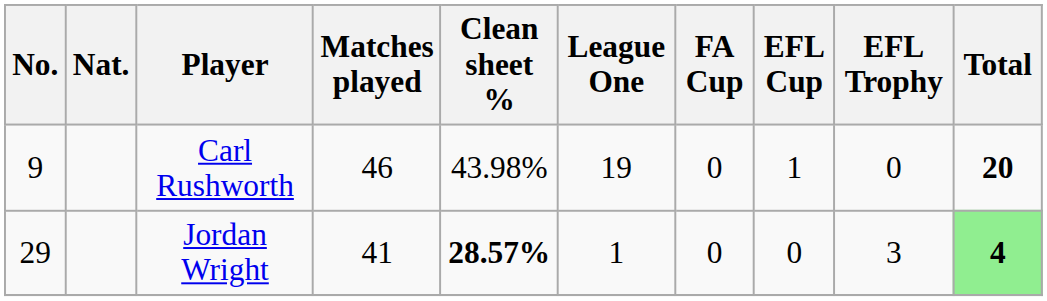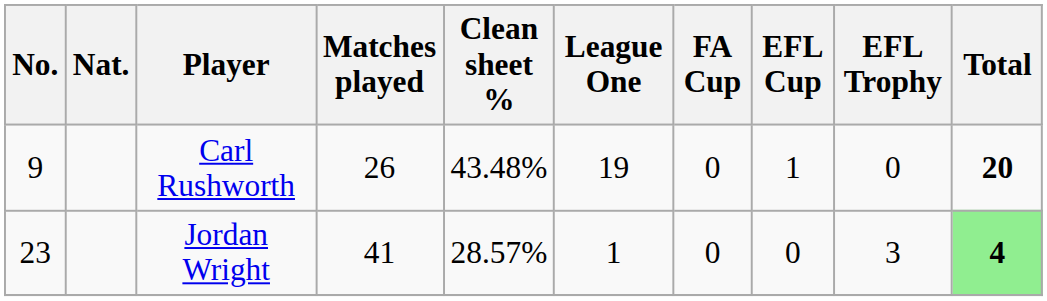 <table class="wikitable sortable" style="text-align:center; width:60%;">
 <tr>
 <th width=10>No.</th>
 <th width=10>Nat.</th>
 <th scope="col" style="width:500px">Player</th>
 <th>Matches played</th>
 <th>Clean sheet %</th>
 <th width=150>League One</th>
 <th width=150>FA Cup</th>
 <th width=150>EFL Cup</th>
 <th width=150>EFL Trophy</th>
 <th width=150>Total</th>
 </tr>
 <tr>
 <td>9</td>
 <td></td>
 <td><a href='#'>Carl Rushworth</a></td>
-<td>46</td>
-<td>43.98%</td>
+<td>26</td>
+<td>43.48%</td>
 <td>19</td>
 <td>0</td>
 <td>1</td>
 <td>0</td>
 <td><strong>20</strong></td>
 </tr>
 <tr>
-<td>29</td>
+<td>23</td>
 <td></td>
 <td><a href='#'>Jordan Wright</a></td>
 <td>41</td>
-<td><strong>28.57%</strong></td>
+<td>28.57%</td>
 <td>1</td>
 <td>0</td>
 <td>0</td>
 <td>3</td>
 <td style="background: lightgreen;"><strong>4</strong></td>
 </tr>
 <tr>
 </tr>
 </table>
